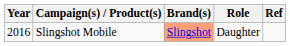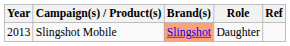 <table class="wikitable">
 <tr>
 <th>Year</th>
 <th>Campaign(s) / Product(s)</th>
 <th>Brand(s)</th>
 <th>Role</th>
 <th>Ref</th>
 </tr>
 <tr>
-<td>2016</td>
+<td>2013</td>
 <td>Slingshot Mobile</td>
 <td style="background: lightsalmon;"><a href='#'>Slingshot</a></td>
 <td rowspan="16">Daughter</td>
 <td></td>
 </tr>
 </table>
